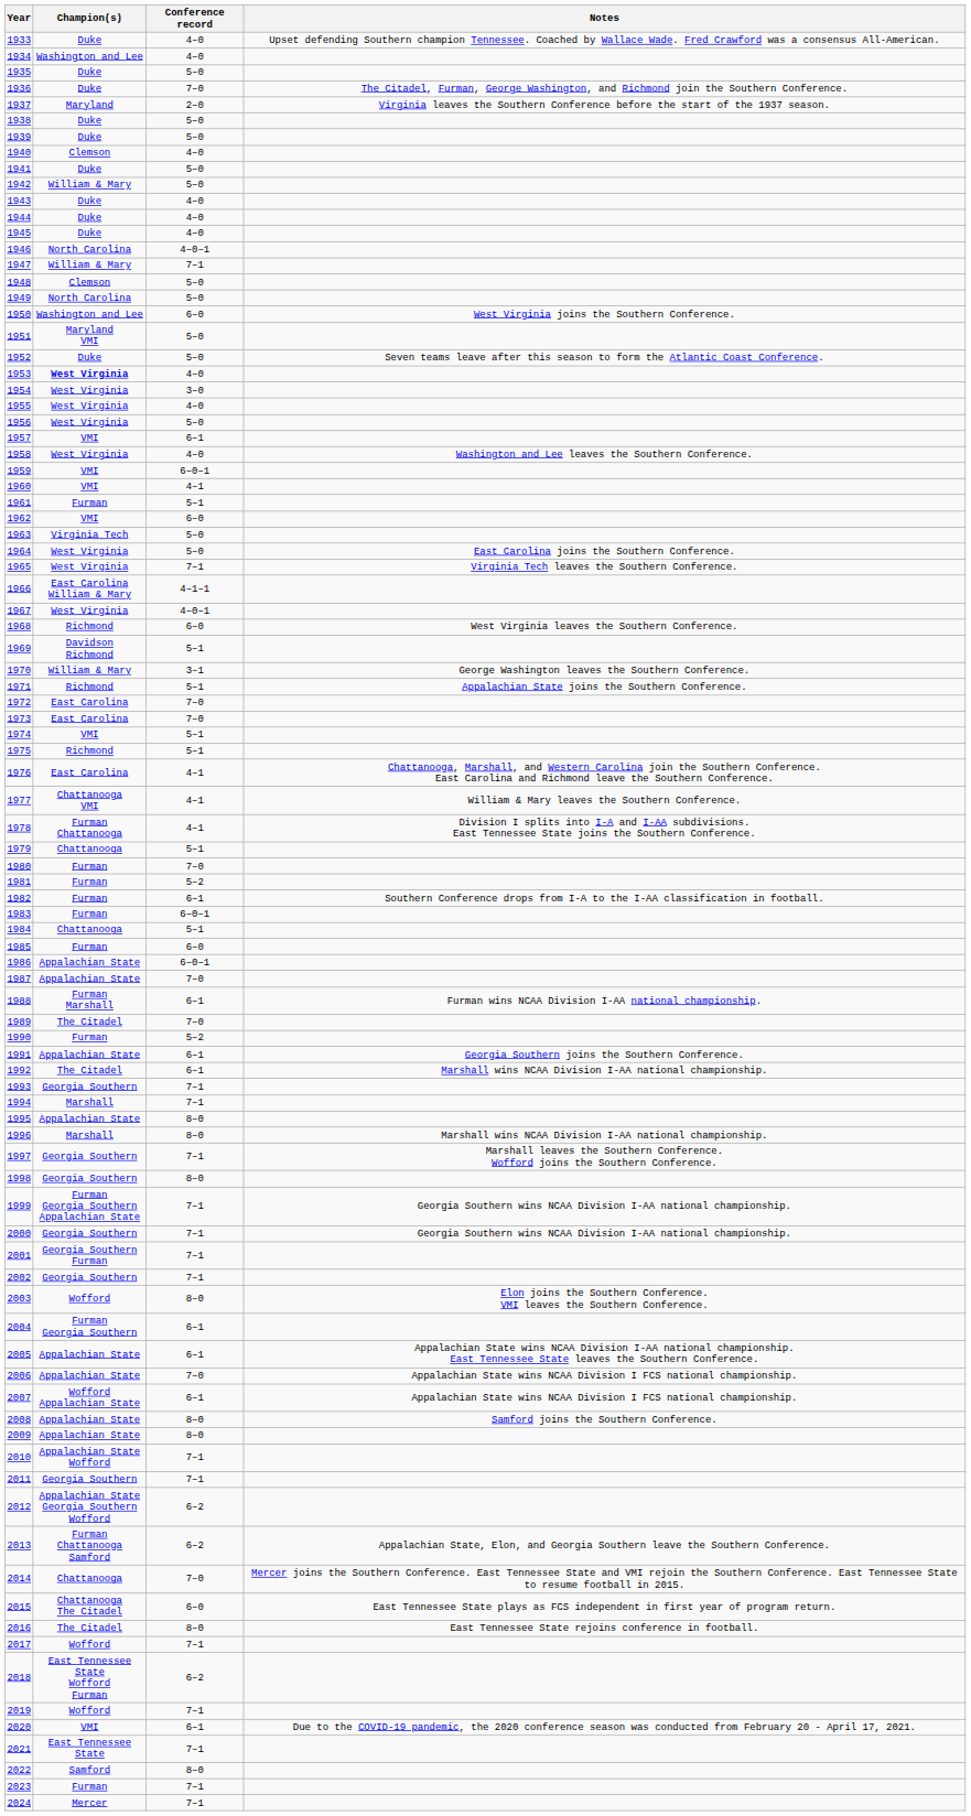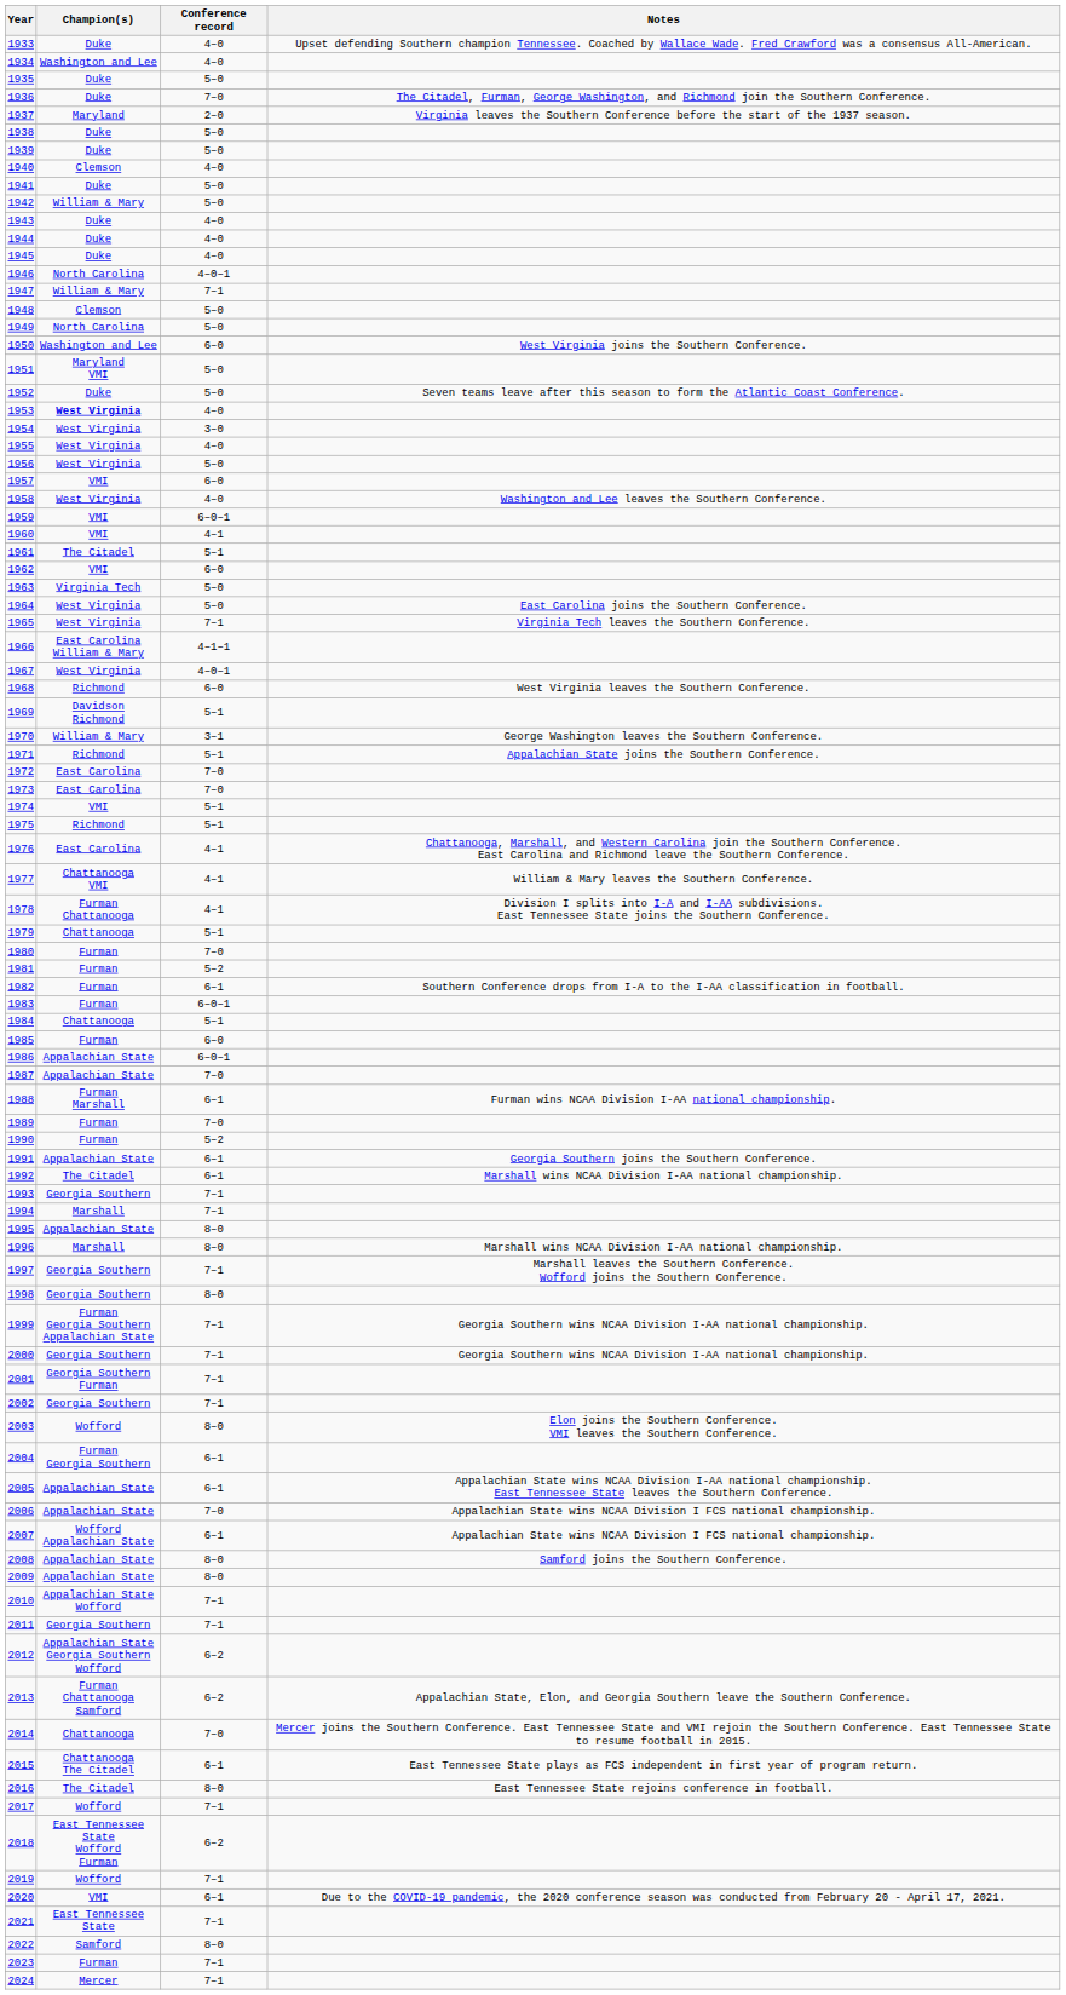 <table class="wikitable sortable" style="margin:auto;">
 <tr>
 <th>Year</th>
 <th>Champion(s)</th>
 <th>Conference record</th>
 <th>Notes</th>
 </tr>
 <tr align="center">
 <td><a href='#'>1933</a></td>
 <td><a href='#'>Duke</a></td>
 <td>4–0</td>
 <td>Upset defending Southern champion <a href='#'>Tennessee</a>. Coached by <a href='#'>Wallace Wade</a>. <a href='#'>Fred Crawford</a> was a consensus All-American.</td>
 </tr>
 <tr align="center">
 <td><a href='#'>1934</a></td>
 <td><a href='#'>Washington and Lee</a></td>
 <td>4–0</td>
 <td></td>
 </tr>
 <tr align="center">
 <td><a href='#'>1935</a></td>
 <td><a href='#'>Duke</a></td>
 <td>5–0</td>
 <td></td>
 </tr>
 <tr align="center">
 <td><a href='#'>1936</a></td>
 <td><a href='#'>Duke</a></td>
 <td>7–0</td>
 <td><a href='#'>The Citadel</a>, <a href='#'>Furman</a>, <a href='#'>George Washington</a>, and <a href='#'>Richmond</a> join the Southern Conference.</td>
 </tr>
 <tr align="center">
 <td><a href='#'>1937</a></td>
 <td><a href='#'>Maryland</a></td>
 <td>2–0</td>
 <td><a href='#'>Virginia</a> leaves the Southern Conference before the start of the 1937 season.</td>
 </tr>
 <tr align="center">
 <td><a href='#'>1938</a></td>
 <td><a href='#'>Duke</a></td>
 <td>5–0</td>
 <td></td>
 </tr>
 <tr align="center">
 <td><a href='#'>1939</a></td>
 <td><a href='#'>Duke</a></td>
 <td>5–0</td>
 <td></td>
 </tr>
 <tr align="center">
 <td><a href='#'>1940</a></td>
 <td><a href='#'>Clemson</a></td>
 <td>4–0</td>
 <td></td>
 </tr>
 <tr align="center">
 <td><a href='#'>1941</a></td>
 <td><a href='#'>Duke</a></td>
 <td>5–0</td>
 <td></td>
 </tr>
 <tr align="center">
 <td><a href='#'>1942</a></td>
 <td><a href='#'>William & Mary</a></td>
 <td>5–0</td>
 <td></td>
 </tr>
 <tr align="center">
 <td><a href='#'>1943</a></td>
 <td><a href='#'>Duke</a></td>
 <td>4–0</td>
 <td></td>
 </tr>
 <tr align="center">
 <td><a href='#'>1944</a></td>
 <td><a href='#'>Duke</a></td>
 <td>4–0</td>
 <td></td>
 </tr>
 <tr align="center">
 <td><a href='#'>1945</a></td>
 <td><a href='#'>Duke</a></td>
 <td>4–0</td>
 <td></td>
 </tr>
 <tr align="center">
 <td><a href='#'>1946</a></td>
 <td><a href='#'>North Carolina</a></td>
 <td>4–0–1</td>
 <td></td>
 </tr>
 <tr align="center">
 <td><a href='#'>1947</a></td>
 <td><a href='#'>William & Mary</a></td>
 <td>7–1</td>
 <td></td>
 </tr>
 <tr align="center">
 <td><a href='#'>1948</a></td>
 <td><a href='#'>Clemson</a></td>
 <td>5–0</td>
 <td></td>
 </tr>
 <tr align="center">
 <td><a href='#'>1949</a></td>
 <td><a href='#'>North Carolina</a></td>
 <td>5–0</td>
 <td></td>
 </tr>
 <tr align="center">
 <td><a href='#'>1950</a></td>
 <td><a href='#'>Washington and Lee</a></td>
 <td>6–0</td>
 <td><a href='#'>West Virginia</a> joins the Southern Conference.</td>
 </tr>
 <tr align="center">
 <td><a href='#'>1951</a></td>
 <td><a href='#'>Maryland</a><br><a href='#'>VMI</a></td>
 <td>5–0</td>
 <td></td>
 </tr>
 <tr align="center">
 <td><a href='#'>1952</a></td>
 <td><a href='#'>Duke</a></td>
 <td>5–0</td>
 <td>Seven teams leave after this season to form the <a href='#'>Atlantic Coast Conference</a>.</td>
 </tr>
 <tr align="center">
 <td><a href='#'>1953</a></td>
 <td><strong><a href='#'>West Virginia</a></strong></td>
 <td>4–0</td>
 <td></td>
 </tr>
 <tr align="center">
 <td><a href='#'>1954</a></td>
 <td><a href='#'>West Virginia</a></td>
 <td>3–0</td>
 <td></td>
 </tr>
 <tr align="center">
 <td><a href='#'>1955</a></td>
 <td><a href='#'>West Virginia</a></td>
 <td>4–0</td>
 <td></td>
 </tr>
 <tr align="center">
 <td><a href='#'>1956</a></td>
 <td><a href='#'>West Virginia</a></td>
 <td>5–0</td>
 <td></td>
 </tr>
 <tr align="center">
 <td><a href='#'>1957</a></td>
 <td><a href='#'>VMI</a></td>
-<td>6–1</td>
+<td>6–0</td>
 <td></td>
 </tr>
 <tr align="center">
 <td><a href='#'>1958</a></td>
 <td><a href='#'>West Virginia</a></td>
 <td>4–0</td>
 <td><a href='#'>Washington and Lee</a> leaves the Southern Conference.</td>
 </tr>
 <tr align="center">
 <td><a href='#'>1959</a></td>
 <td><a href='#'>VMI</a></td>
 <td>6–0–1</td>
 <td></td>
 </tr>
 <tr align="center">
 <td><a href='#'>1960</a></td>
 <td><a href='#'>VMI</a></td>
 <td>4–1</td>
 <td></td>
 </tr>
 <tr align="center">
 <td><a href='#'>1961</a></td>
-<td><a href='#'>Furman</a></td>
+<td><a href='#'>The Citadel</a></td>
 <td>5–1</td>
 <td></td>
 </tr>
 <tr align="center">
 <td><a href='#'>1962</a></td>
 <td><a href='#'>VMI</a></td>
 <td>6–0</td>
 <td></td>
 </tr>
 <tr align="center">
 <td><a href='#'>1963</a></td>
 <td><a href='#'>Virginia Tech</a></td>
 <td>5–0</td>
 <td></td>
 </tr>
 <tr align="center">
 <td><a href='#'>1964</a></td>
 <td><a href='#'>West Virginia</a></td>
 <td>5–0</td>
 <td><a href='#'>East Carolina</a> joins the Southern Conference.</td>
 </tr>
 <tr align="center">
 <td><a href='#'>1965</a></td>
 <td><a href='#'>West Virginia</a></td>
 <td>7–1</td>
 <td><a href='#'>Virginia Tech</a> leaves the Southern Conference.</td>
 </tr>
 <tr align="center">
 <td><a href='#'>1966</a></td>
 <td><a href='#'>East Carolina</a><br><a href='#'>William & Mary</a></td>
 <td>4–1–1</td>
 <td></td>
 </tr>
 <tr align="center">
 <td><a href='#'>1967</a></td>
 <td><a href='#'>West Virginia</a></td>
 <td>4–0–1</td>
 <td></td>
 </tr>
 <tr align="center">
 <td><a href='#'>1968</a></td>
 <td><a href='#'>Richmond</a></td>
 <td>6–0</td>
 <td>West Virginia leaves the Southern Conference.</td>
 </tr>
 <tr align="center">
 <td><a href='#'>1969</a></td>
 <td><a href='#'>Davidson</a><br><a href='#'>Richmond</a></td>
 <td>5–1</td>
 <td></td>
 </tr>
 <tr align="center">
 <td><a href='#'>1970</a></td>
 <td><a href='#'>William & Mary</a></td>
 <td>3–1</td>
 <td>George Washington leaves the Southern Conference.</td>
 </tr>
 <tr align="center">
 <td><a href='#'>1971</a></td>
 <td><a href='#'>Richmond</a></td>
 <td>5–1</td>
 <td><a href='#'>Appalachian State</a> joins the Southern Conference.</td>
 </tr>
 <tr align="center">
 <td><a href='#'>1972</a></td>
 <td><a href='#'>East Carolina</a></td>
 <td>7–0</td>
 <td></td>
 </tr>
 <tr align="center">
 <td><a href='#'>1973</a></td>
 <td><a href='#'>East Carolina</a></td>
 <td>7–0</td>
 <td></td>
 </tr>
 <tr align="center">
 <td><a href='#'>1974</a></td>
 <td><a href='#'>VMI</a></td>
 <td>5–1</td>
 <td></td>
 </tr>
 <tr align="center">
 <td><a href='#'>1975</a></td>
 <td><a href='#'>Richmond</a></td>
 <td>5–1</td>
 <td></td>
 </tr>
 <tr align="center">
 <td><a href='#'>1976</a></td>
 <td><a href='#'>East Carolina</a></td>
 <td>4–1</td>
 <td><a href='#'>Chattanooga</a>, <a href='#'>Marshall</a>, and <a href='#'>Western Carolina</a> join the Southern Conference.<br>East Carolina and Richmond leave the Southern Conference.</td>
 </tr>
 <tr align="center">
 <td><a href='#'>1977</a></td>
 <td><a href='#'>Chattanooga</a><br><a href='#'>VMI</a></td>
 <td>4–1</td>
 <td>William & Mary leaves the Southern Conference.</td>
 </tr>
 <tr align="center">
 <td><a href='#'>1978</a></td>
 <td><a href='#'>Furman</a><br><a href='#'>Chattanooga</a></td>
 <td>4–1</td>
 <td>Division I splits into <a href='#'>I-A</a> and <a href='#'>I-AA</a> subdivisions.<br> East Tennessee State joins the Southern Conference.</td>
 </tr>
 <tr align="center">
 <td><a href='#'>1979</a></td>
 <td><a href='#'>Chattanooga</a></td>
 <td>5–1</td>
 <td></td>
 </tr>
 <tr align="center">
 <td><a href='#'>1980</a></td>
 <td><a href='#'>Furman</a></td>
 <td>7–0</td>
 <td></td>
 </tr>
 <tr align="center">
 <td><a href='#'>1981</a></td>
 <td><a href='#'>Furman</a></td>
 <td>5–2</td>
 <td></td>
 </tr>
 <tr align="center">
 <td><a href='#'>1982</a></td>
 <td><a href='#'>Furman</a></td>
 <td>6–1</td>
 <td>Southern Conference drops from I-A to the I-AA classification in football.</td>
 </tr>
 <tr align="center">
 <td><a href='#'>1983</a></td>
 <td><a href='#'>Furman</a></td>
 <td>6–0–1</td>
 <td></td>
 </tr>
 <tr align="center">
 <td><a href='#'>1984</a></td>
 <td><a href='#'>Chattanooga</a></td>
 <td>5–1</td>
 <td></td>
 </tr>
 <tr align="center">
 <td><a href='#'>1985</a></td>
 <td><a href='#'>Furman</a></td>
 <td>6–0</td>
 <td></td>
 </tr>
 <tr align="center">
 <td><a href='#'>1986</a></td>
 <td><a href='#'>Appalachian State</a></td>
 <td>6–0–1</td>
 <td></td>
 </tr>
 <tr align="center">
 <td><a href='#'>1987</a></td>
 <td><a href='#'>Appalachian State</a></td>
 <td>7–0</td>
 <td></td>
 </tr>
 <tr align="center">
 <td><a href='#'>1988</a></td>
 <td><a href='#'>Furman</a><br><a href='#'>Marshall</a></td>
 <td>6–1</td>
 <td>Furman wins NCAA Division I-AA <a href='#'>national championship</a>.</td>
 </tr>
 <tr align="center">
 <td><a href='#'>1989</a></td>
-<td><a href='#'>The Citadel</a></td>
+<td><a href='#'>Furman</a></td>
 <td>7–0</td>
 <td></td>
 </tr>
 <tr align="center">
 <td><a href='#'>1990</a></td>
 <td><a href='#'>Furman</a></td>
 <td>5–2</td>
 <td></td>
 </tr>
 <tr align="center">
 <td><a href='#'>1991</a></td>
 <td><a href='#'>Appalachian State</a></td>
 <td>6–1</td>
 <td><a href='#'>Georgia Southern</a> joins the Southern Conference.</td>
 </tr>
 <tr align="center">
 <td><a href='#'>1992</a></td>
 <td><a href='#'>The Citadel</a></td>
 <td>6–1</td>
 <td><a href='#'>Marshall</a> wins NCAA Division I-AA national championship.</td>
 </tr>
 <tr align="center">
 <td><a href='#'>1993</a></td>
 <td><a href='#'>Georgia Southern</a></td>
 <td>7–1</td>
 <td></td>
 </tr>
 <tr align="center">
 <td><a href='#'>1994</a></td>
 <td><a href='#'>Marshall</a></td>
 <td>7–1</td>
 <td></td>
 </tr>
 <tr align="center">
 <td><a href='#'>1995</a></td>
 <td><a href='#'>Appalachian State</a></td>
 <td>8–0</td>
 <td></td>
 </tr>
 <tr align="center">
 <td><a href='#'>1996</a></td>
 <td><a href='#'>Marshall</a></td>
 <td>8–0</td>
 <td>Marshall wins NCAA Division I-AA national championship.</td>
 </tr>
 <tr align="center">
 <td><a href='#'>1997</a></td>
 <td><a href='#'>Georgia Southern</a></td>
 <td>7–1</td>
 <td>Marshall leaves the Southern Conference.<br><a href='#'>Wofford</a> joins the Southern Conference.</td>
 </tr>
 <tr align="center">
 <td><a href='#'>1998</a></td>
 <td><a href='#'>Georgia Southern</a></td>
 <td>8–0</td>
 <td></td>
 </tr>
 <tr align="center">
 <td><a href='#'>1999</a></td>
 <td><a href='#'>Furman</a><br><a href='#'>Georgia Southern</a><br><a href='#'>Appalachian State</a></td>
 <td>7–1</td>
 <td>Georgia Southern wins NCAA Division I-AA national championship.</td>
 </tr>
 <tr align="center">
 <td><a href='#'>2000</a></td>
 <td><a href='#'>Georgia Southern</a></td>
 <td>7–1</td>
 <td>Georgia Southern wins NCAA Division I-AA national championship.</td>
 </tr>
 <tr align="center">
 <td><a href='#'>2001</a></td>
 <td><a href='#'>Georgia Southern</a><br><a href='#'>Furman</a></td>
 <td>7–1</td>
 <td></td>
 </tr>
 <tr align="center">
 <td><a href='#'>2002</a></td>
 <td><a href='#'>Georgia Southern</a></td>
 <td>7–1</td>
 <td></td>
 </tr>
 <tr align="center">
 <td><a href='#'>2003</a></td>
 <td><a href='#'>Wofford</a></td>
 <td>8–0</td>
 <td><a href='#'>Elon</a> joins the Southern Conference.<br><a href='#'>VMI</a> leaves the Southern Conference.</td>
 </tr>
 <tr align="center">
 <td><a href='#'>2004</a></td>
 <td><a href='#'>Furman</a><br><a href='#'>Georgia Southern</a></td>
 <td>6–1</td>
 <td></td>
 </tr>
 <tr align="center">
 <td><a href='#'>2005</a></td>
 <td><a href='#'>Appalachian State</a></td>
 <td>6–1</td>
 <td>Appalachian State wins NCAA Division I-AA national championship.<br><a href='#'>East Tennessee State</a> leaves the Southern Conference.</td>
 </tr>
 <tr align="center">
 <td><a href='#'>2006</a></td>
 <td><a href='#'>Appalachian State</a></td>
 <td>7–0</td>
 <td>Appalachian State wins NCAA Division I FCS national championship.</td>
 </tr>
 <tr align="center">
 <td><a href='#'>2007</a></td>
 <td><a href='#'>Wofford</a><br><a href='#'>Appalachian State</a></td>
 <td>6–1</td>
 <td>Appalachian State wins NCAA Division I FCS national championship.</td>
 </tr>
 <tr align="center">
 <td><a href='#'>2008</a></td>
 <td><a href='#'>Appalachian State</a></td>
 <td>8–0</td>
 <td><a href='#'>Samford</a> joins the Southern Conference.</td>
 </tr>
 <tr align="center">
 <td><a href='#'>2009</a></td>
 <td><a href='#'>Appalachian State</a></td>
 <td>8–0</td>
 <td></td>
 </tr>
 <tr align="center">
 <td><a href='#'>2010</a></td>
 <td><a href='#'>Appalachian State</a><br><a href='#'>Wofford</a></td>
 <td>7–1</td>
 <td></td>
 </tr>
 <tr align="center">
 <td><a href='#'>2011</a></td>
 <td><a href='#'>Georgia Southern</a></td>
 <td>7–1</td>
 <td></td>
 </tr>
 <tr align="center">
 <td><a href='#'>2012</a></td>
 <td><a href='#'>Appalachian State</a><br><a href='#'>Georgia Southern</a><br><a href='#'>Wofford</a></td>
 <td>6–2</td>
 <td></td>
 </tr>
 <tr align="center">
 <td><a href='#'>2013</a></td>
 <td><a href='#'>Furman</a><br><a href='#'>Chattanooga</a><br><a href='#'>Samford</a></td>
 <td>6–2</td>
 <td>Appalachian State, Elon, and Georgia Southern leave the Southern Conference.</td>
 </tr>
 <tr align="center">
 <td><a href='#'>2014</a></td>
 <td><a href='#'>Chattanooga</a></td>
 <td>7–0</td>
 <td><a href='#'>Mercer</a> joins the Southern Conference. East Tennessee State and VMI rejoin the Southern Conference. East Tennessee State to resume football in 2015.</td>
 </tr>
 <tr align="center">
 <td><a href='#'>2015</a></td>
 <td><a href='#'>Chattanooga</a><br><a href='#'>The Citadel</a></td>
-<td>6–0</td>
+<td>6–1</td>
 <td>East Tennessee State plays as FCS independent in first year of program return.</td>
 </tr>
 <tr align="center">
 <td><a href='#'>2016</a></td>
 <td><a href='#'>The Citadel</a></td>
 <td>8–0</td>
 <td>East Tennessee State rejoins conference in football.</td>
 </tr>
 <tr align="center">
 <td><a href='#'>2017</a></td>
 <td><a href='#'>Wofford</a></td>
 <td>7–1</td>
 <td></td>
 </tr>
 <tr align="center">
 <td><a href='#'>2018</a></td>
 <td><a href='#'>East Tennessee State</a><br><a href='#'>Wofford</a><br><a href='#'>Furman</a></td>
 <td>6–2</td>
 <td></td>
 </tr>
 <tr align="center">
 <td><a href='#'>2019</a></td>
 <td><a href='#'>Wofford</a></td>
 <td>7–1</td>
 <td></td>
 </tr>
 <tr align="center">
 <td><a href='#'>2020</a></td>
 <td><a href='#'>VMI</a></td>
 <td>6–1</td>
 <td>Due to the <a href='#'>COVID-19 pandemic</a>, the 2020 conference season was conducted from February 20 - April 17, 2021.</td>
 </tr>
 <tr align="center">
 <td><a href='#'>2021</a></td>
 <td><a href='#'>East Tennessee State</a></td>
 <td>7–1</td>
 <td></td>
 </tr>
 <tr align="center">
 <td><a href='#'>2022</a></td>
 <td><a href='#'>Samford</a></td>
 <td>8–0</td>
 <td></td>
 </tr>
 <tr align="center">
 <td><a href='#'>2023</a></td>
 <td><a href='#'>Furman</a></td>
 <td>7–1</td>
 <td></td>
 </tr>
 <tr align="center">
 <td><a href='#'>2024</a></td>
 <td><a href='#'>Mercer</a></td>
 <td>7–1</td>
 <td></td>
 </tr>
 </table>
